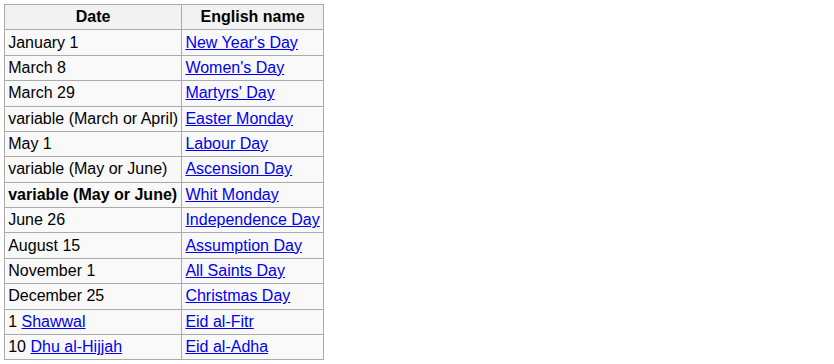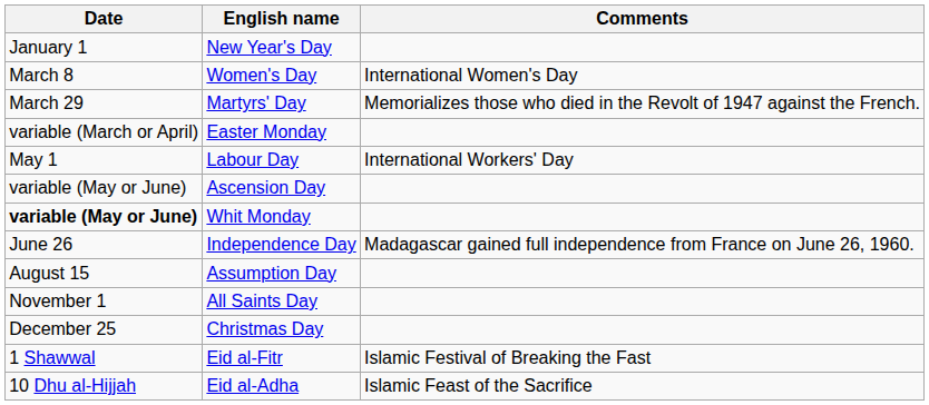 <table class="wikitable">
 <tr>
 <th>Date</th>
 <th>English name</th>
+<th>Comments</th>
 </tr>
 <tr>
 <td>January 1</td>
 <td><a href='#'>New Year's Day</a></td>
+<td></td>
 </tr>
 <tr>
 <td>March 8</td>
 <td><a href='#'>Women's Day</a></td>
+<td>International Women's Day</td>
 </tr>
 <tr>
 <td>March 29</td>
 <td><a href='#'>Martyrs' Day</a></td>
+<td>Memorializes those who died in the Revolt of 1947 against the French.</td>
 </tr>
 <tr>
 <td>variable (March or April)</td>
 <td><a href='#'>Easter Monday</a></td>
+<td></td>
 </tr>
 <tr>
 <td>May 1</td>
 <td><a href='#'>Labour Day</a></td>
+<td>International Workers' Day</td>
 </tr>
 <tr>
 <td>variable (May or June)</td>
 <td><a href='#'>Ascension Day</a></td>
+<td></td>
 </tr>
 <tr>
 <td><strong>variable (May or June)</strong></td>
 <td><a href='#'>Whit Monday</a></td>
+<td></td>
 </tr>
 <tr>
 <td>June 26</td>
 <td><a href='#'>Independence Day</a></td>
+<td>Madagascar gained full independence from France on June 26, 1960.</td>
 </tr>
 <tr>
 <td>August 15</td>
 <td><a href='#'>Assumption Day</a></td>
+<td></td>
 </tr>
 <tr>
 <td>November 1</td>
 <td><a href='#'>All Saints Day</a></td>
+<td></td>
 </tr>
 <tr>
 <td>December 25</td>
 <td><a href='#'>Christmas Day</a></td>
+<td></td>
 </tr>
 <tr>
 <td>1 <a href='#'>Shawwal</a></td>
 <td><a href='#'>Eid al-Fitr</a></td>
+<td>Islamic Festival of Breaking the Fast</td>
 </tr>
 <tr>
 <td>10 <a href='#'>Dhu al-Hijjah</a></td>
 <td><a href='#'>Eid al-Adha</a></td>
+<td>Islamic Feast of the Sacrifice</td>
 </tr>
 </table>
